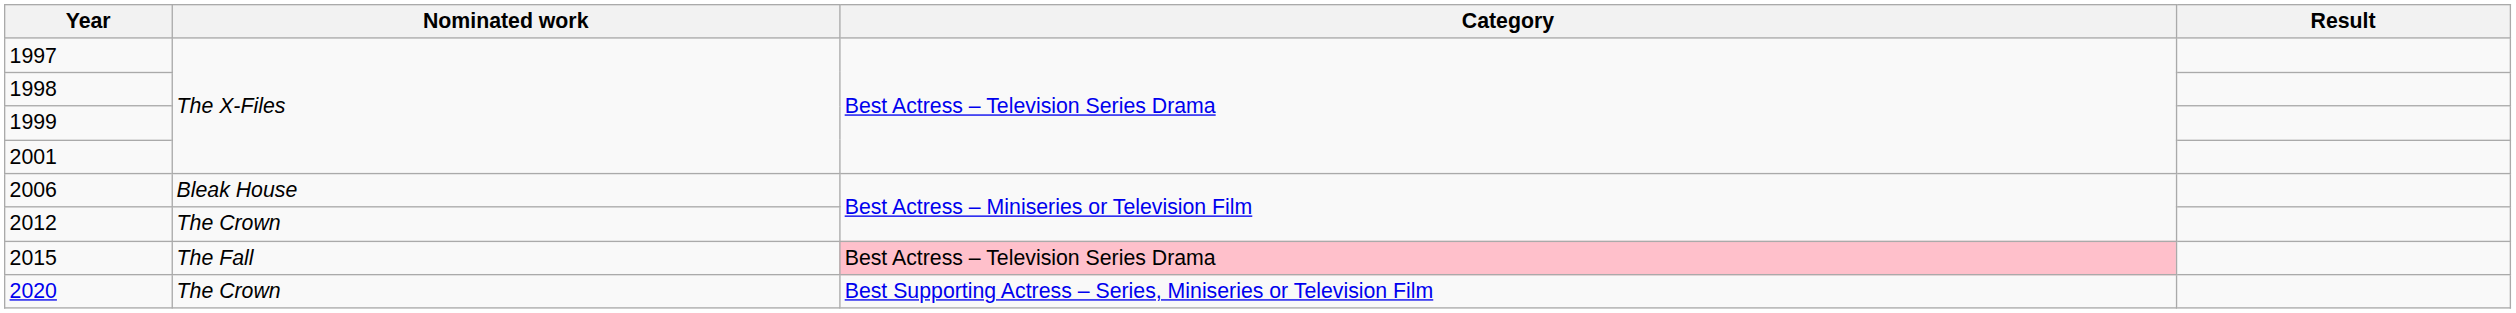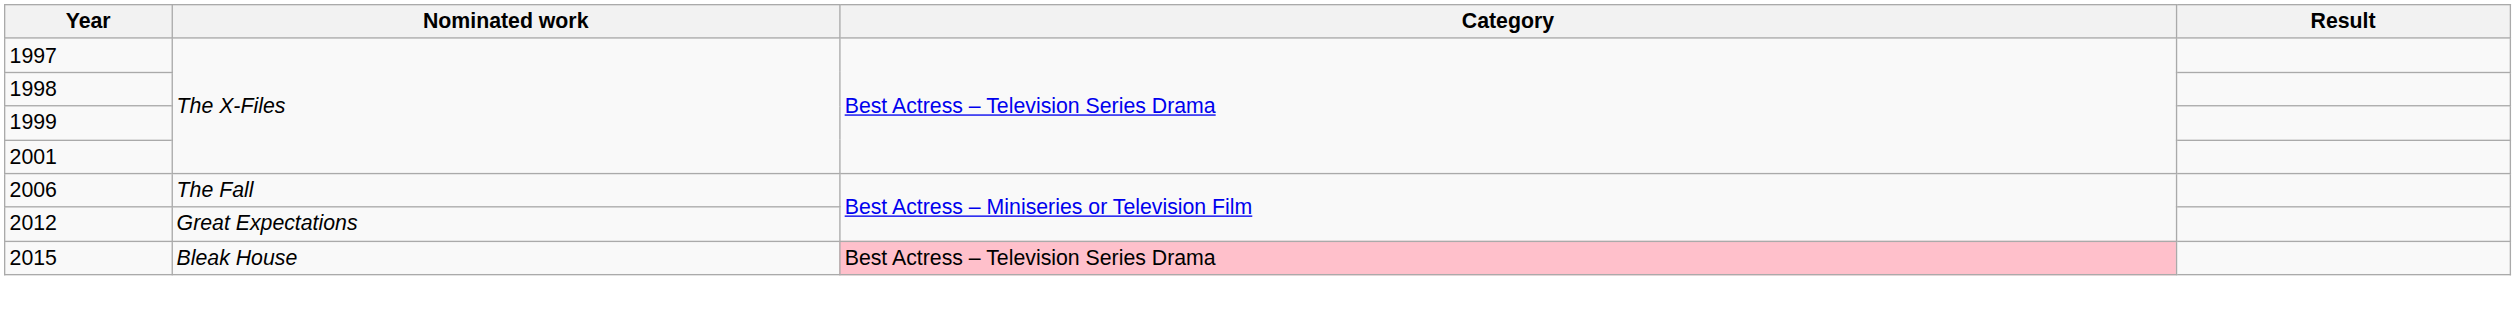 <table style="width:95%;" class="wikitable sortable">
 <tr>
 <th style="width:5%;">Year</th>
 <th style="width:20%;">Nominated work</th>
 <th style="width:40%;">Category</th>
 <th style="width:10%;">Result</th>
 </tr>
 <tr>
 <td>1997</td>
 <td rowspan="4"><em>The X-Files</em></td>
 <td rowspan="4"><a href='#'>Best Actress – Television Series Drama</a></td>
 <td></td>
 </tr>
 <tr>
 <td>1998</td>
 <td></td>
 </tr>
 <tr>
 <td>1999</td>
 <td></td>
 </tr>
 <tr>
 <td>2001</td>
 <td></td>
 </tr>
 <tr>
 <td>2006</td>
-<td><em>Bleak House</em></td>
+<td><em>The Fall</em></td>
 <td rowspan="2"><a href='#'>Best Actress – Miniseries or Television Film</a></td>
 <td></td>
 </tr>
 <tr>
 <td>2012</td>
-<td><em>The Crown</em></td>
+<td><em>Great Expectations</em></td>
 <td></td>
 </tr>
 <tr>
 <td>2015</td>
-<td><em>The Fall</em></td>
+<td><em>Bleak House</em></td>
 <td style="background: pink;">Best Actress – Television Series Drama</td>
 <td></td>
 </tr>
-<tr>
-<td><a href='#'>2020</a></td>
-<td><em>The Crown</em></td>
-<td><a href='#'>Best Supporting Actress – Series, Miniseries or Television Film</a></td>
-<td></td>
-</tr>
 </table>
